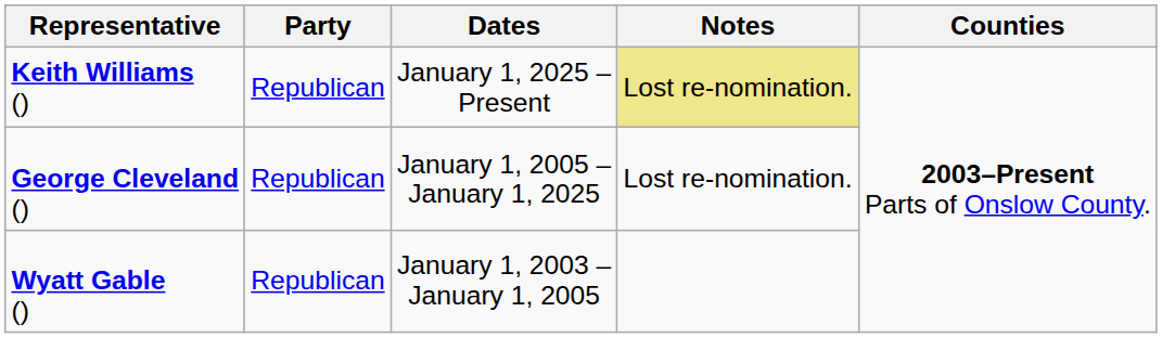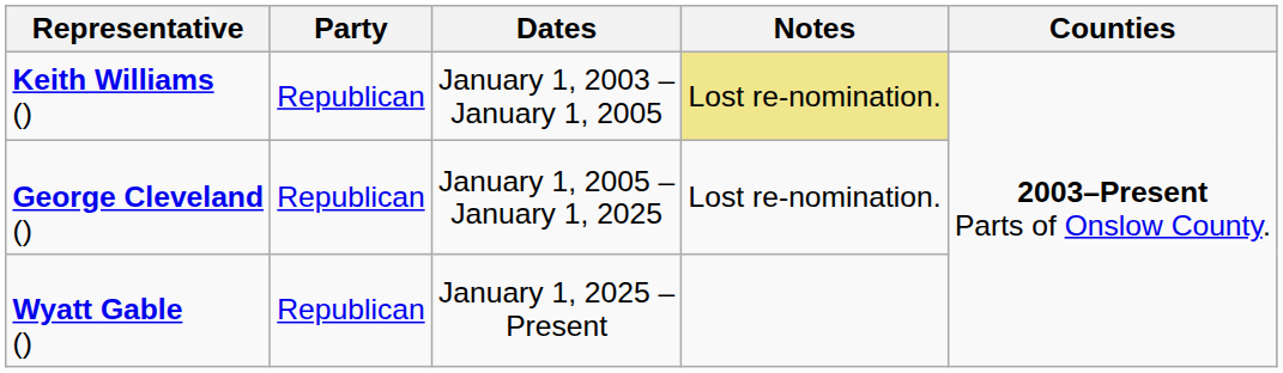 <table class=wikitable style="text-align:center">
 <tr>
 <th>Representative</th>
 <th>Party</th>
 <th>Dates</th>
 <th>Notes</th>
 <th>Counties</th>
 </tr>
 <tr style="height:3em">
 <td align=left><strong><a href='#'>Keith Williams</a></strong><br>()</td>
 <td><a href='#'>Republican</a></td>
-<td nowrap>January 1, 2025 – <br> Present</td>
+<td nowrap>January 1, 2003 – <br> January 1, 2005</td>
 <td style="background: khaki;">Lost re-nomination.</td>
 <td rowspan=3><strong>2003–Present</strong><br> Parts of <a href='#'>Onslow County</a>.<br></td>
 </tr>
 <tr style="height:3em">
 <td align=left><br><strong><a href='#'>George Cleveland</a></strong><br>()</td>
 <td><a href='#'>Republican</a></td>
 <td nowrap>January 1, 2005 – <br> January 1, 2025</td>
 <td>Lost re-nomination.</td>
 </tr>
 <tr style="height:3em">
 <td align=left><br><strong><a href='#'>Wyatt Gable</a></strong><br>()</td>
 <td><a href='#'>Republican</a></td>
-<td nowrap>January 1, 2003 – <br> January 1, 2005</td>
+<td nowrap>January 1, 2025 – <br> Present</td>
 <td></td>
 </tr>
 </table>
